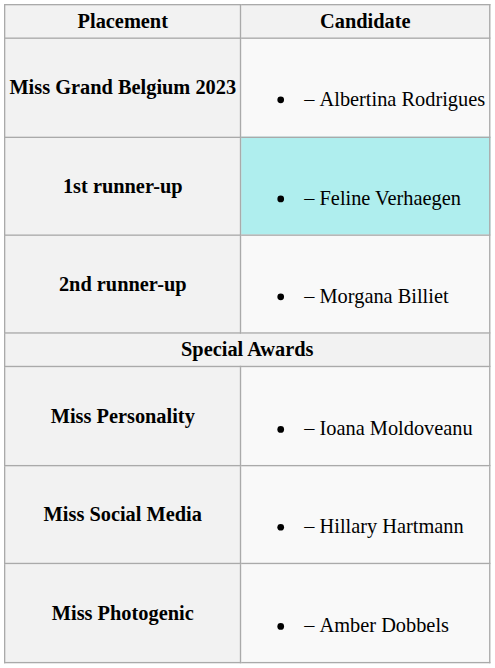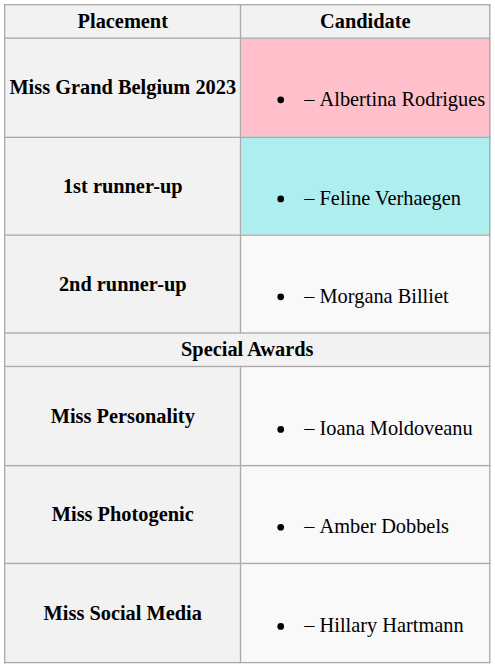 <table class="wikitable" style="font-size: 95%">
 <tr>
 <th>Placement</th>
 <th>Candidate</th>
 </tr>
 <tr>
 <th>Miss Grand Belgium 2023</th>
-<td><br><ul><li><strong></strong> – Albertina Rodrigues</li></ul></td>
+<td style="background: pink;"><br><ul><li><strong></strong> – Albertina Rodrigues</li></ul></td>
 </tr>
 <tr>
 <th>1st runner-up</th>
 <td style="background: paleturquoise;"><br><ul><li><strong></strong> – Feline Verhaegen</li></ul></td>
 </tr>
 <tr>
 <th>2nd runner-up</th>
 <td><br><ul><li><strong></strong> – Morgana Billiet</li></ul></td>
 </tr>
 <tr>
 <th colspan=2>Special Awards</th>
 </tr>
 <tr>
 <th>Miss Personality</th>
 <td><br><ul><li><strong></strong> – Ioana Moldoveanu</li></ul></td>
 </tr>
 <tr>
+<th>Miss Photogenic</th>
+<td><br><ul><li><strong></strong> – Amber Dobbels</li></ul></td>
+</tr>
+<tr>
 <th>Miss Social Media</th>
 <td><br><ul><li><strong></strong> – Hillary Hartmann</li></ul></td>
 </tr>
-<tr>
-<th>Miss Photogenic</th>
-<td><br><ul><li><strong></strong> – Amber Dobbels</li></ul></td>
-</tr>
 </table>
